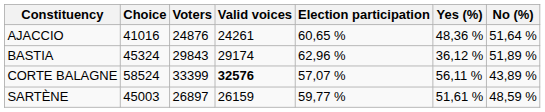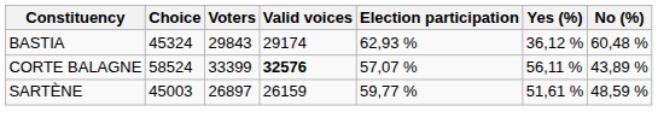 <table class="wikitable sortable">
 <tr>
 <th>Constituency</th>
 <th>Choice</th>
 <th>Voters</th>
 <th>Valid voices</th>
 <th>Election participation</th>
 <th>Yes (%)</th>
 <th>No (%)</th>
 </tr>
 <tr>
-<td>AJACCIO</td>
-<td>41016</td>
-<td>24876</td>
-<td>24261</td>
-<td>60,65 %</td>
-<td>48,36 %</td>
-<td class="hintergrundfarbe7">51,64 %</td>
-</tr>
-<tr>
 <td>BASTIA</td>
 <td>45324</td>
 <td>29843</td>
 <td>29174</td>
-<td>62,96 %</td>
+<td>62,93 %</td>
 <td>36,12 %</td>
-<td class="hintergrundfarbe7">51,89 %</td>
+<td class="hintergrundfarbe7">60,48 %</td>
 </tr>
 <tr>
 <td>CORTE BALAGNE</td>
 <td>58524</td>
 <td>33399</td>
 <td><strong>32576</strong></td>
 <td>57,07 %</td>
 <td class="hintergrundfarbe9">56,11 %</td>
 <td>43,89 %</td>
 </tr>
 <tr>
 <td>SARTÈNE</td>
 <td>45003</td>
 <td>26897</td>
 <td>26159</td>
 <td>59,77 %</td>
 <td class="hintergrundfarbe9">51,61 %</td>
 <td>48,59 %</td>
 </tr>
 </table>
